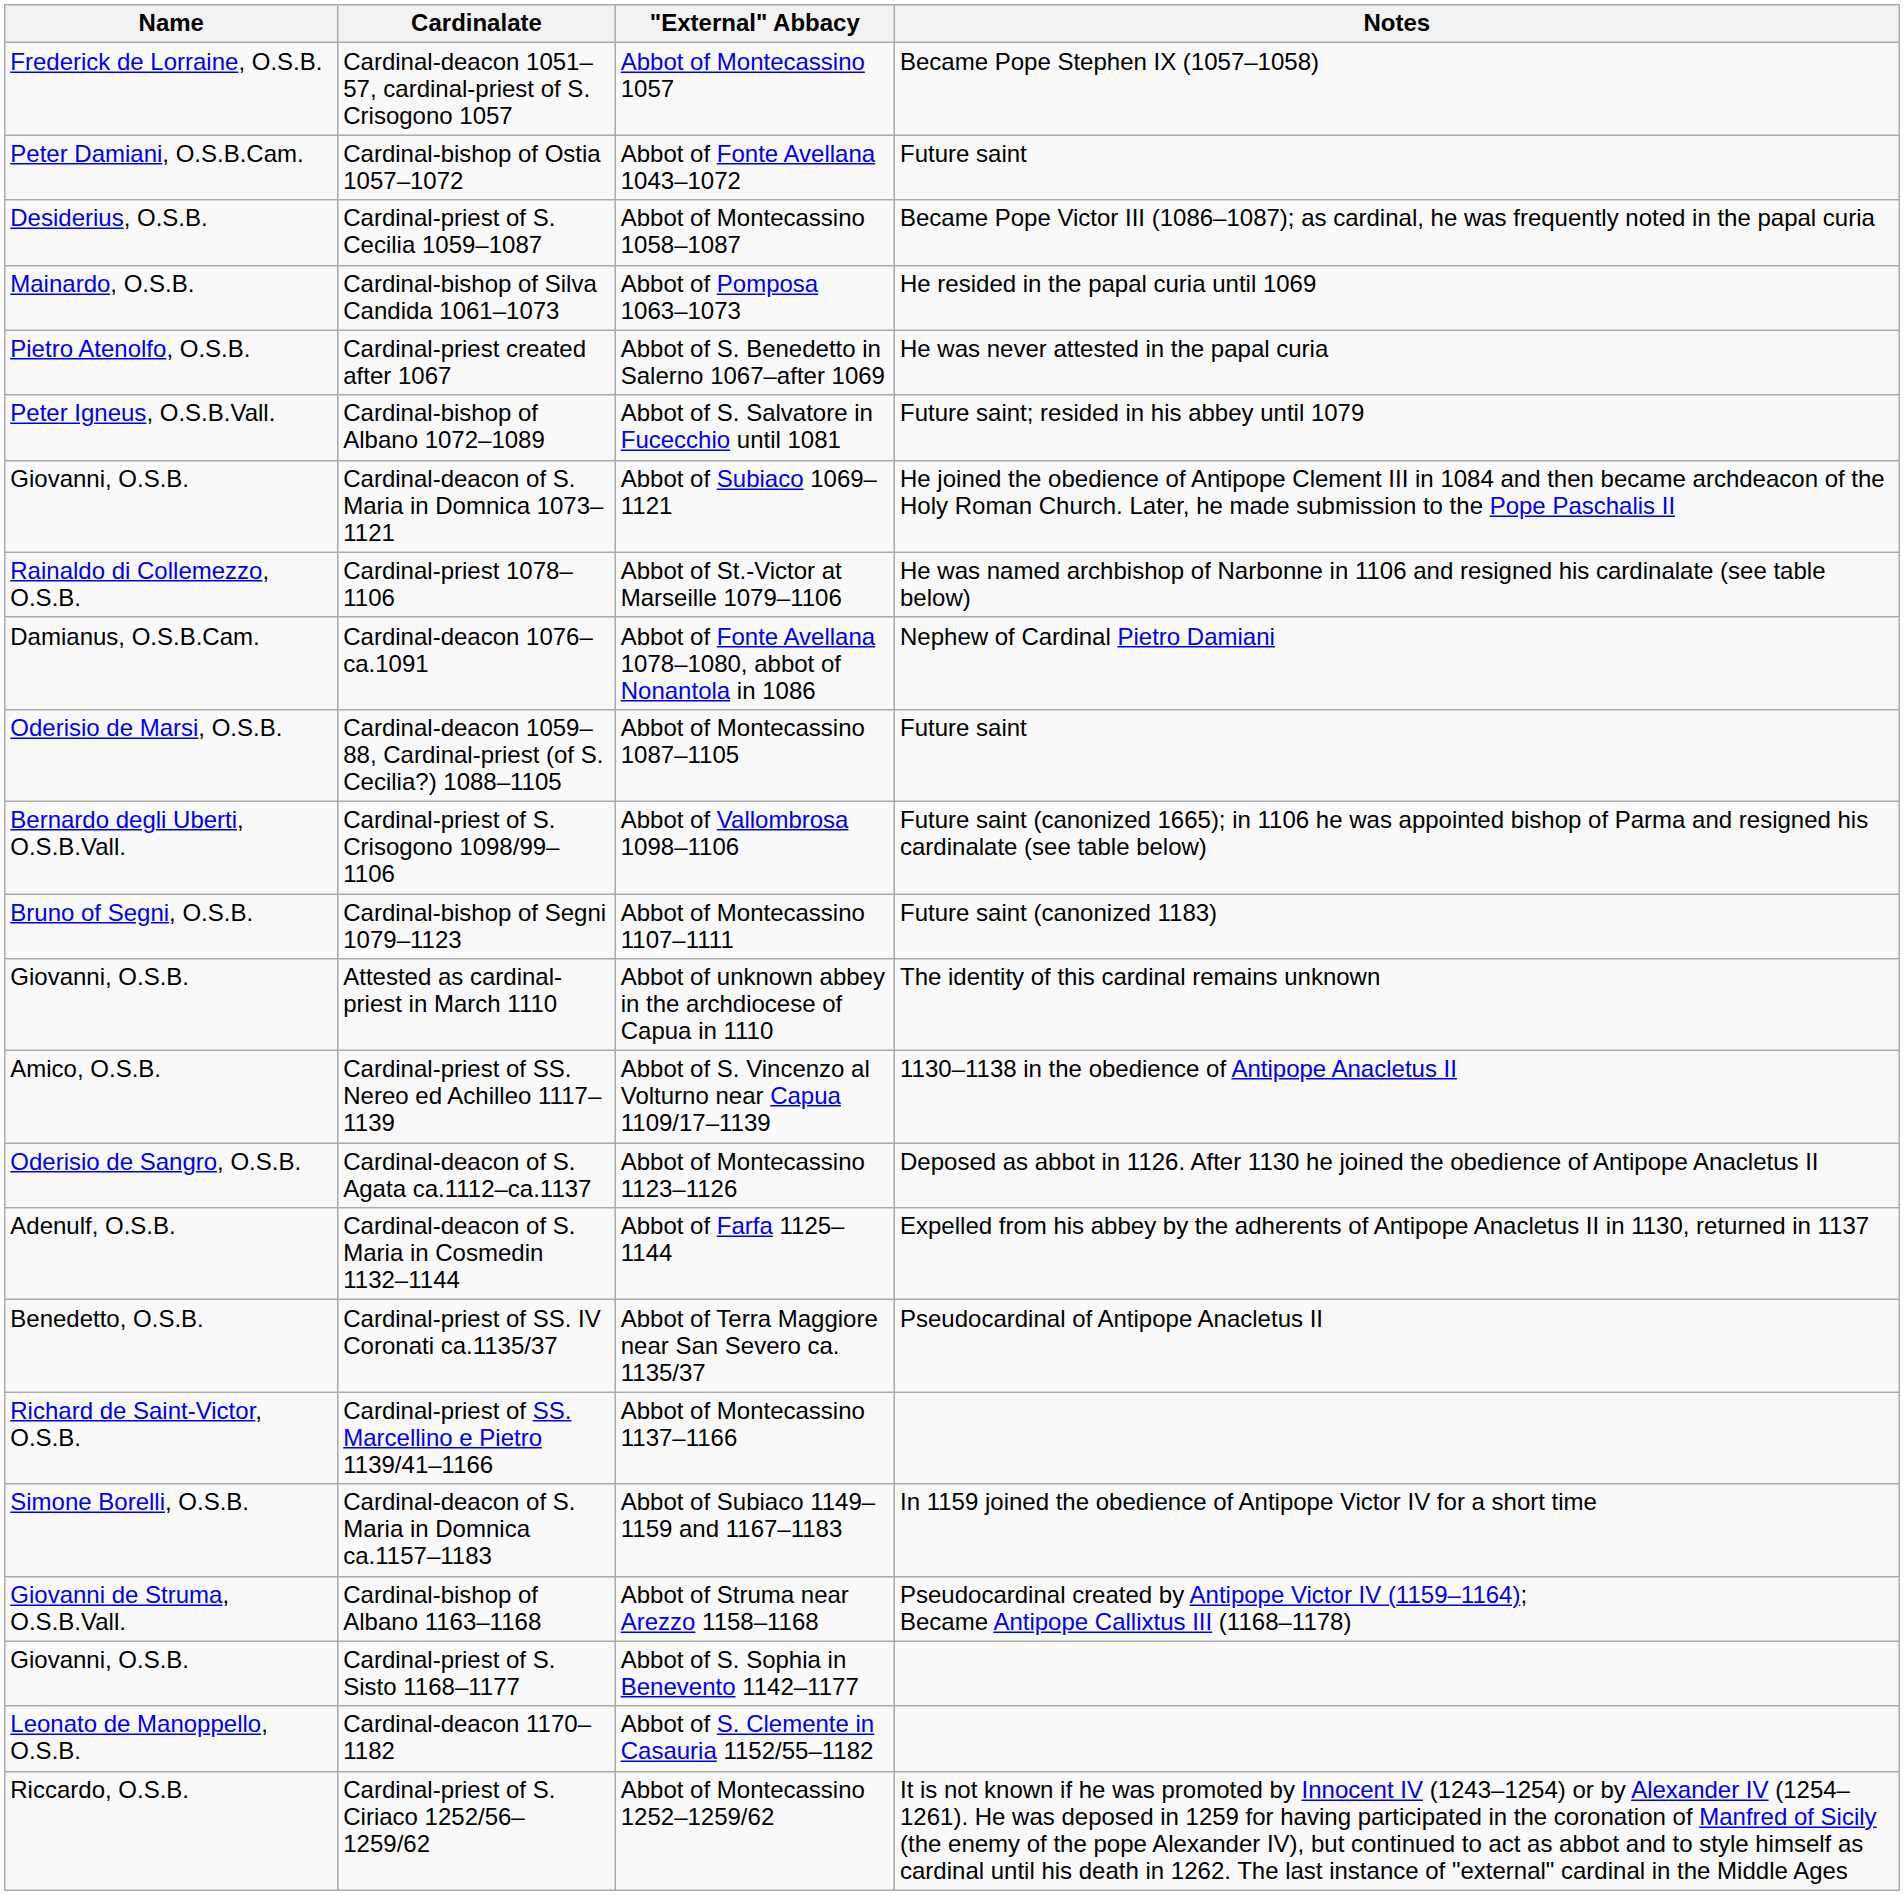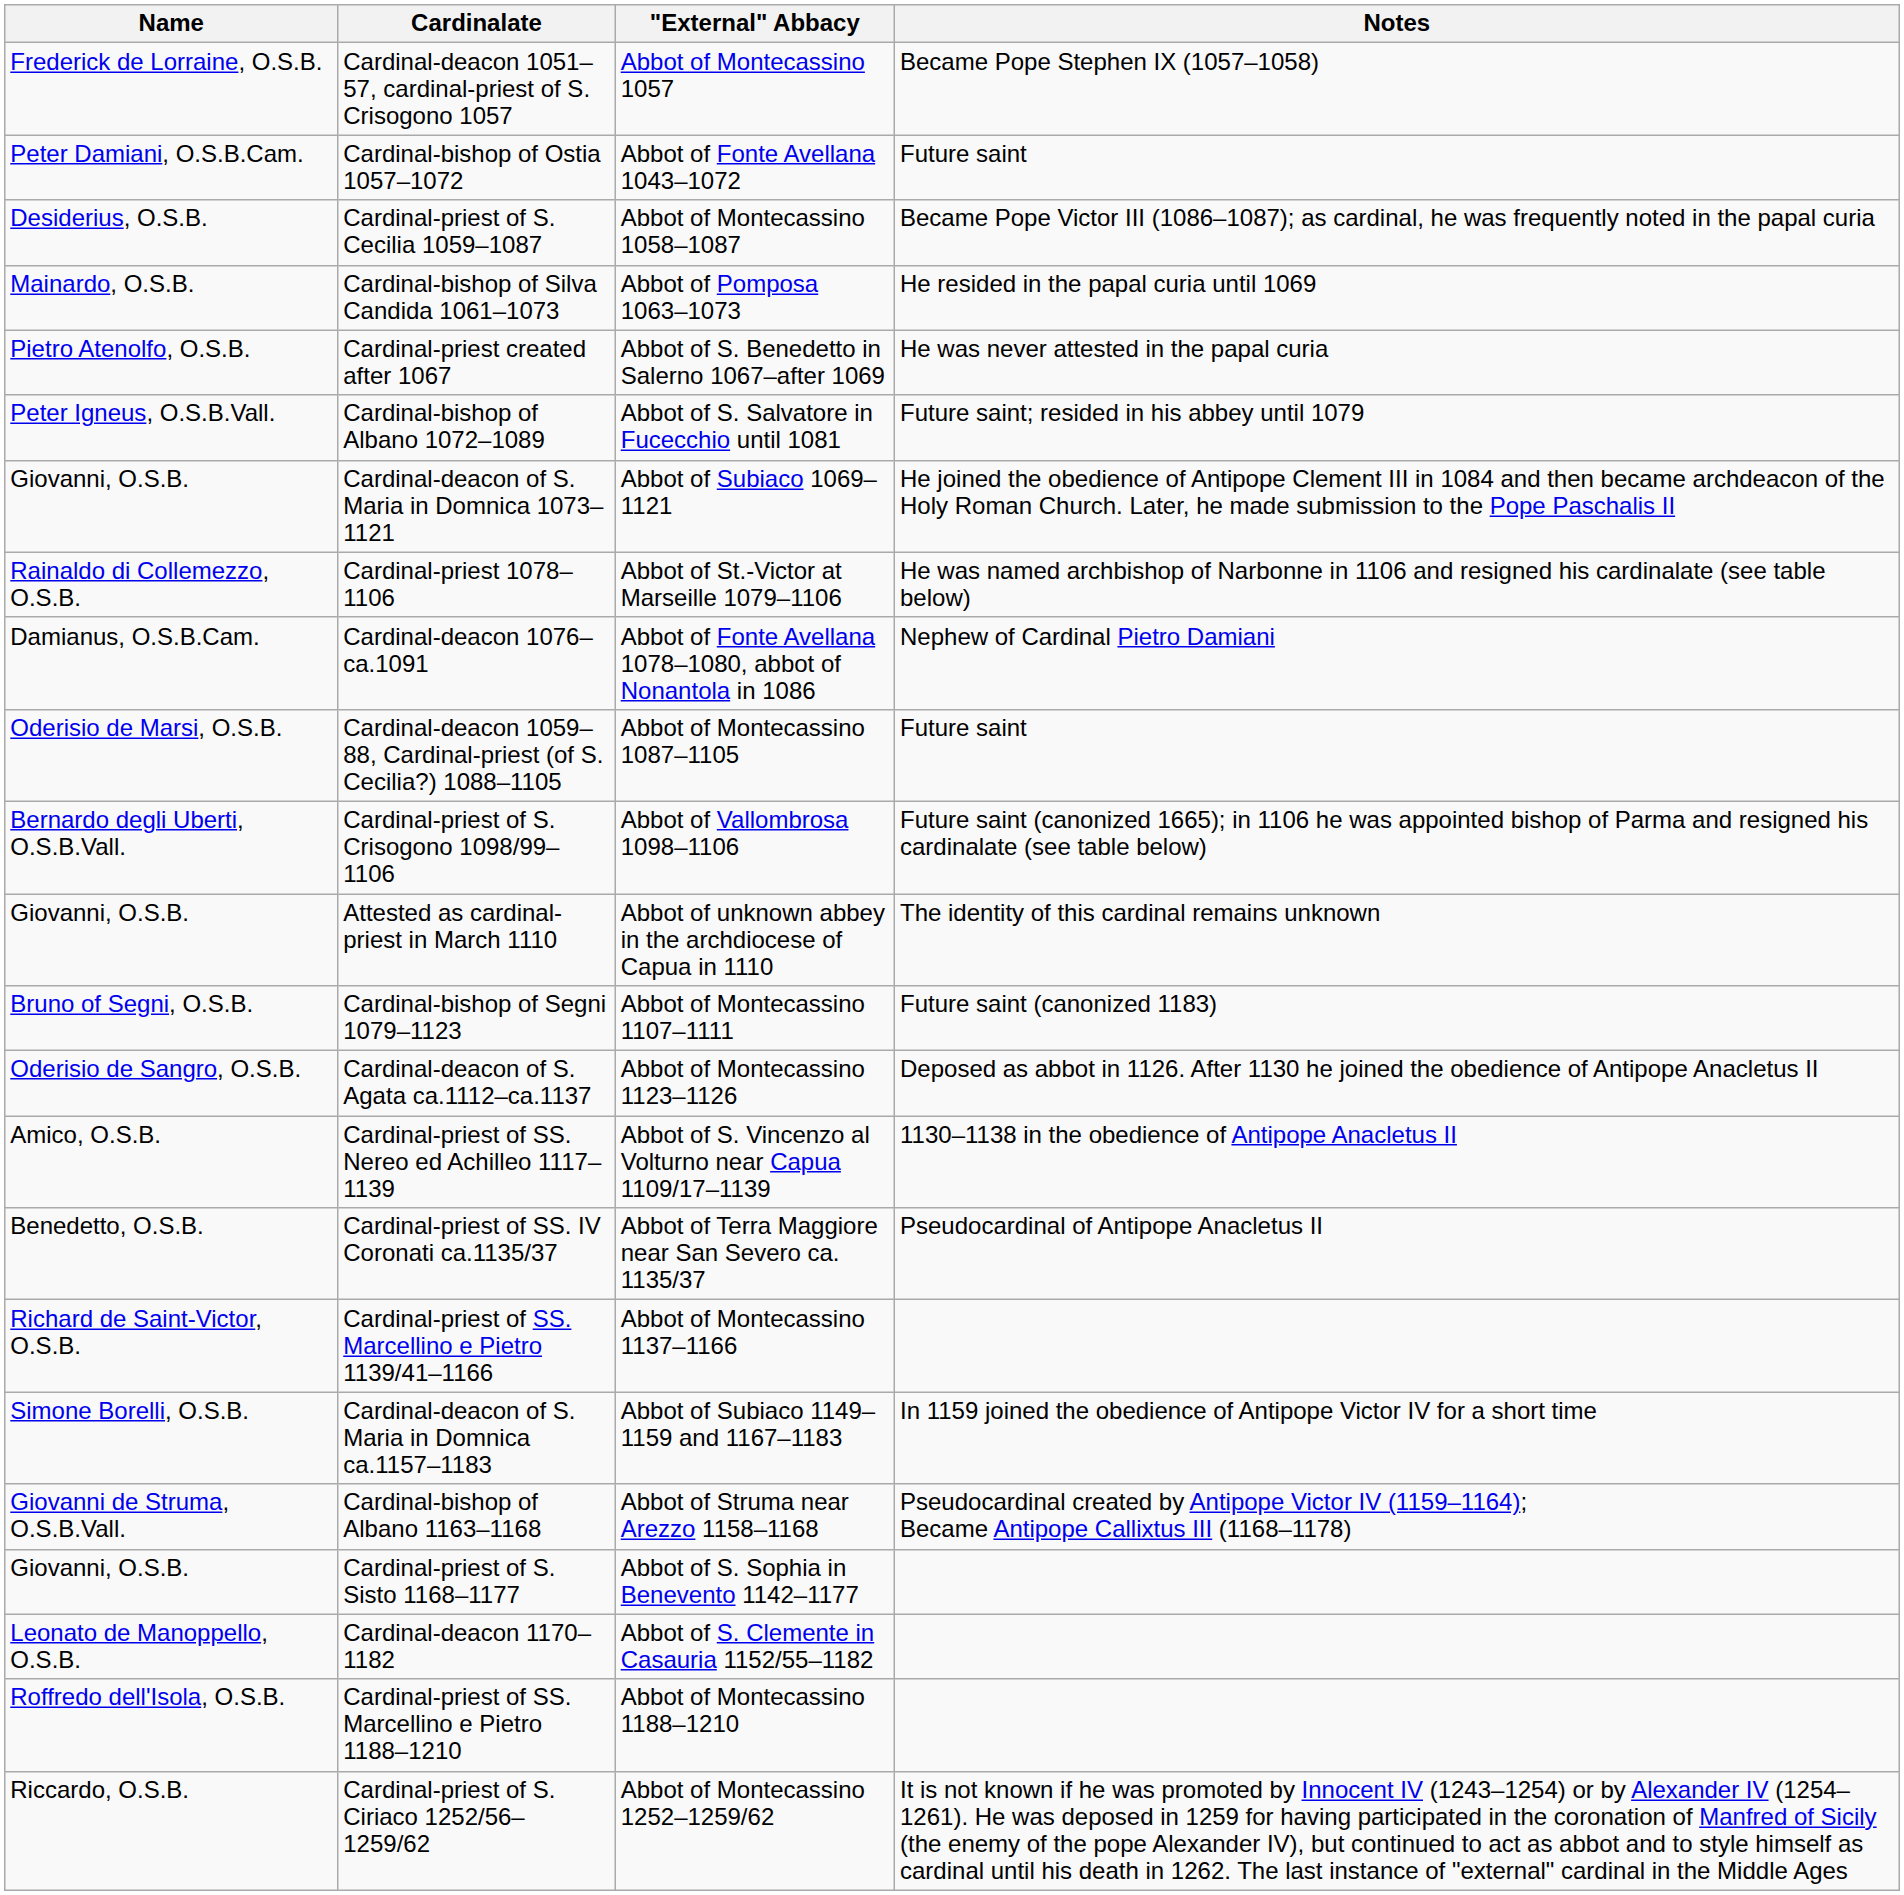 <table class="wikitable sortable" style="width:100%">
 <tr>
 <th width="*">Name</th>
 <th width="*">Cardinalate</th>
 <th width="*">"External" Abbacy</th>
 <th width="*">Notes</th>
 </tr>
 <tr valign="top">
 <td><a href='#'>Frederick de Lorraine</a>, O.S.B.</td>
 <td>Cardinal-deacon 1051–57, cardinal-priest of S. Crisogono 1057</td>
 <td><a href='#'>Abbot of Montecassino</a> 1057</td>
 <td>Became Pope Stephen IX (1057–1058)</td>
 </tr>
 <tr valign="top">
 <td><a href='#'>Peter Damiani</a>, O.S.B.Cam.</td>
 <td>Cardinal-bishop of Ostia 1057–1072</td>
 <td>Abbot of <a href='#'>Fonte Avellana</a> 1043–1072</td>
 <td>Future saint</td>
 </tr>
 <tr valign="top">
 <td><a href='#'>Desiderius</a>, O.S.B.</td>
 <td>Cardinal-priest of S. Cecilia 1059–1087</td>
 <td>Abbot of Montecassino 1058–1087</td>
 <td>Became Pope Victor III (1086–1087); as cardinal, he was frequently noted in the papal curia</td>
 </tr>
 <tr valign="top">
 <td><a href='#'>Mainardo</a>, O.S.B.</td>
 <td>Cardinal-bishop of Silva Candida 1061–1073</td>
 <td>Abbot of <a href='#'>Pomposa</a> 1063–1073</td>
 <td>He resided in the papal curia until 1069</td>
 </tr>
 <tr valign="top">
 <td><a href='#'>Pietro Atenolfo</a>, O.S.B.</td>
 <td>Cardinal-priest created after 1067</td>
 <td>Abbot of S. Benedetto in Salerno 1067–after 1069</td>
 <td>He was never attested in the papal curia</td>
 </tr>
 <tr valign="top">
 <td><a href='#'>Peter Igneus</a>, O.S.B.Vall.</td>
 <td>Cardinal-bishop of Albano 1072–1089</td>
 <td>Abbot of S. Salvatore in <a href='#'>Fucecchio</a> until 1081</td>
 <td>Future saint; resided in his abbey until 1079</td>
 </tr>
 <tr valign="top">
 <td>Giovanni, O.S.B.</td>
 <td>Cardinal-deacon of S. Maria in Domnica 1073–1121</td>
 <td>Abbot of <a href='#'>Subiaco</a> 1069–1121</td>
 <td>He joined the obedience of Antipope Clement III in 1084 and then became archdeacon of the Holy Roman Church. Later, he made submission to the <a href='#'>Pope Paschalis II</a></td>
 </tr>
 <tr valign="top">
 <td><a href='#'>Rainaldo di Collemezzo</a>, O.S.B.</td>
 <td>Cardinal-priest 1078–1106</td>
 <td>Abbot of St.-Victor at Marseille 1079–1106</td>
 <td>He was named archbishop of Narbonne in 1106 and resigned his cardinalate (see table below)</td>
 </tr>
 <tr valign="top">
 <td>Damianus, O.S.B.Cam.</td>
 <td>Cardinal-deacon 1076–ca.1091</td>
 <td>Abbot of <a href='#'>Fonte Avellana</a> 1078–1080, abbot of <a href='#'>Nonantola</a> in 1086</td>
 <td>Nephew of Cardinal <a href='#'>Pietro Damiani</a></td>
 </tr>
 <tr valign="top">
 <td><a href='#'>Oderisio de Marsi</a>, O.S.B.</td>
 <td>Cardinal-deacon 1059–88, Cardinal-priest (of S. Cecilia?) 1088–1105</td>
 <td>Abbot of Montecassino 1087–1105</td>
 <td>Future saint</td>
 </tr>
 <tr valign="top">
 <td><a href='#'>Bernardo degli Uberti</a>, O.S.B.Vall.</td>
 <td>Cardinal-priest of S. Crisogono 1098/99–1106</td>
 <td>Abbot of <a href='#'>Vallombrosa</a> 1098–1106</td>
 <td>Future saint (canonized 1665); in 1106 he was appointed bishop of Parma and resigned his cardinalate (see table below)</td>
 </tr>
 <tr valign="top">
-<td><a href='#'>Bruno of Segni</a>, O.S.B.</td>
-<td>Cardinal-bishop of Segni 1079–1123</td>
-<td>Abbot of Montecassino 1107–1111</td>
-<td>Future saint (canonized 1183)</td>
-</tr>
-<tr valign="top">
 <td>Giovanni, O.S.B.</td>
 <td>Attested as cardinal-priest in March 1110</td>
 <td>Abbot of unknown abbey in the archdiocese of Capua in 1110</td>
 <td>The identity of this cardinal remains unknown</td>
 </tr>
 <tr valign="top">
-<td>Amico, O.S.B.</td>
-<td>Cardinal-priest of SS. Nereo ed Achilleo 1117–1139</td>
-<td>Abbot of S. Vincenzo al Volturno near <a href='#'>Capua</a> 1109/17–1139</td>
-<td>1130–1138 in the obedience of <a href='#'>Antipope Anacletus II</a></td>
+<td><a href='#'>Bruno of Segni</a>, O.S.B.</td>
+<td>Cardinal-bishop of Segni 1079–1123</td>
+<td>Abbot of Montecassino 1107–1111</td>
+<td>Future saint (canonized 1183)</td>
 </tr>
 <tr valign="top">
 <td><a href='#'>Oderisio de Sangro</a>, O.S.B.</td>
 <td>Cardinal-deacon of S. Agata ca.1112–ca.1137</td>
 <td>Abbot of Montecassino 1123–1126</td>
 <td>Deposed as abbot in 1126. After 1130 he joined the obedience of Antipope Anacletus II</td>
 </tr>
 <tr valign="top">
-<td>Adenulf, O.S.B.</td>
-<td>Cardinal-deacon of S. Maria in Cosmedin 1132–1144</td>
-<td>Abbot of <a href='#'>Farfa</a> 1125–1144</td>
-<td>Expelled from his abbey by the adherents of Antipope Anacletus II in 1130, returned in 1137</td>
+<td>Amico, O.S.B.</td>
+<td>Cardinal-priest of SS. Nereo ed Achilleo 1117–1139</td>
+<td>Abbot of S. Vincenzo al Volturno near <a href='#'>Capua</a> 1109/17–1139</td>
+<td>1130–1138 in the obedience of <a href='#'>Antipope Anacletus II</a></td>
 </tr>
 <tr valign="top">
 <td>Benedetto, O.S.B.</td>
 <td>Cardinal-priest of SS. IV Coronati ca.1135/37</td>
 <td>Abbot of Terra Maggiore near San Severo ca. 1135/37</td>
 <td>Pseudocardinal of Antipope Anacletus II</td>
 </tr>
 <tr valign="top">
 <td><a href='#'>Richard de Saint-Victor</a>, O.S.B.</td>
 <td>Cardinal-priest of <a href='#'>SS. Marcellino e Pietro</a> 1139/41–1166</td>
 <td>Abbot of Montecassino 1137–1166</td>
 <td></td>
 </tr>
 <tr valign="top">
 <td><a href='#'>Simone Borelli</a>, O.S.B.</td>
 <td>Cardinal-deacon of S. Maria in Domnica ca.1157–1183</td>
 <td>Abbot of Subiaco 1149–1159 and 1167–1183</td>
 <td>In 1159 joined the obedience of Antipope Victor IV for a short time</td>
 </tr>
 <tr valign="top">
 <td><a href='#'>Giovanni de Struma</a>, O.S.B.Vall.</td>
 <td>Cardinal-bishop of Albano 1163–1168</td>
 <td>Abbot of Struma near <a href='#'>Arezzo</a> 1158–1168</td>
 <td>Pseudocardinal created by <a href='#'>Antipope Victor IV (1159–1164)</a>;<br>Became <a href='#'>Antipope Callixtus III</a> (1168–1178)</td>
 </tr>
 <tr valign="top">
 <td>Giovanni, O.S.B.</td>
 <td>Cardinal-priest of S. Sisto 1168–1177</td>
 <td>Abbot of S. Sophia in <a href='#'>Benevento</a> 1142–1177</td>
 <td></td>
 </tr>
 <tr valign="top">
 <td><a href='#'>Leonato de Manoppello</a>, O.S.B.</td>
 <td>Cardinal-deacon 1170–1182</td>
 <td>Abbot of <a href='#'>S. Clemente in Casauria</a> 1152/55–1182</td>
 <td></td>
 </tr>
 <tr valign="top">
+<td><a href='#'>Roffredo dell'Isola</a>, O.S.B.</td>
+<td>Cardinal-priest of SS. Marcellino e Pietro 1188–1210</td>
+<td>Abbot of Montecassino 1188–1210</td>
+<td></td>
+</tr>
+<tr valign="top">
 <td>Riccardo, O.S.B.</td>
 <td>Cardinal-priest of S. Ciriaco 1252/56–1259/62</td>
 <td>Abbot of Montecassino 1252–1259/62</td>
 <td>It is not known if he was promoted by <a href='#'>Innocent IV</a> (1243–1254) or by <a href='#'>Alexander IV</a> (1254–1261). He was deposed in 1259 for having participated in the coronation of <a href='#'>Manfred of Sicily</a> (the enemy of the pope Alexander IV), but continued to act as abbot and to style himself as cardinal until his death in 1262. The last instance of "external" cardinal in the Middle Ages</td>
 </tr>
 </table>
